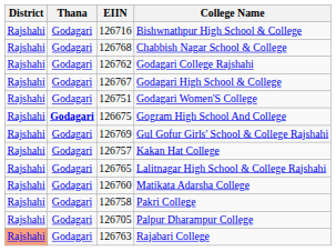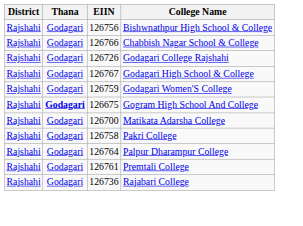 <table class="wikitable">
 <tr>
 <th style="text-align: center;">District</th>
 <th style="text-align: center;">Thana</th>
 <th style="text-align: center;">EIIN</th>
 <th style="text-align: center;">College Name</th>
 </tr>
 <tr>
 <td style="text-align: center;"><a href='#'>Rajshahi</a></td>
 <td style="text-align: center;"><a href='#'>Godagari</a></td>
-<td style="text-align: center;">126716</td>
+<td style="text-align: center;">126756</td>
 <td><a href='#'>Bishwnathpur High School & College</a></td>
 </tr>
 <tr>
 <td style="text-align: center;"><a href='#'>Rajshahi</a></td>
 <td style="text-align: center;"><a href='#'>Godagari</a></td>
-<td style="text-align: center;">126768</td>
+<td style="text-align: center;">126766</td>
 <td><a href='#'>Chabbish Nagar School & College</a></td>
 </tr>
 <tr>
 <td style="text-align: center;"><a href='#'>Rajshahi</a></td>
 <td style="text-align: center;"><a href='#'>Godagari</a></td>
-<td style="text-align: center;">126762</td>
+<td style="text-align: center;">126726</td>
 <td><a href='#'>Godagari College Rajshahi</a></td>
 </tr>
 <tr>
 <td style="text-align: center;"><a href='#'>Rajshahi</a></td>
 <td style="text-align: center;"><a href='#'>Godagari</a></td>
 <td style="text-align: center;">126767</td>
 <td><a href='#'>Godagari High School & College</a></td>
 </tr>
 <tr>
 <td style="text-align: center;"><a href='#'>Rajshahi</a></td>
 <td style="text-align: center;"><a href='#'>Godagari</a></td>
-<td style="text-align: center;">126751</td>
+<td style="text-align: center;">126759</td>
 <td><a href='#'>Godagari Women'S College</a></td>
 </tr>
 <tr>
 <td style="text-align: center;"><a href='#'>Rajshahi</a></td>
 <td style="text-align: center;"><strong><a href='#'>Godagari</a></strong></td>
 <td style="text-align: center;">126675</td>
 <td><a href='#'>Gogram High School And College</a></td>
 </tr>
 <tr>
 <td style="text-align: center;"><a href='#'>Rajshahi</a></td>
 <td style="text-align: center;"><a href='#'>Godagari</a></td>
-<td style="text-align: center;">126769</td>
-<td><a href='#'>Gul Gofur Girls' School & College Rajshahi</a></td>
-</tr>
-<tr>
-<td style="text-align: center;"><a href='#'>Rajshahi</a></td>
-<td style="text-align: center;"><a href='#'>Godagari</a></td>
-<td style="text-align: center;">126757</td>
-<td><a href='#'>Kakan Hat College</a></td>
-</tr>
-<tr>
-<td style="text-align: center;"><a href='#'>Rajshahi</a></td>
-<td style="text-align: center;"><a href='#'>Godagari</a></td>
-<td style="text-align: center;">126765</td>
-<td><a href='#'>Lalitnagar High School & College Rajshahi</a></td>
-</tr>
-<tr>
-<td style="text-align: center;"><a href='#'>Rajshahi</a></td>
-<td style="text-align: center;"><a href='#'>Godagari</a></td>
-<td style="text-align: center;">126760</td>
+<td style="text-align: center;">126700</td>
 <td><a href='#'>Matikata Adarsha College</a></td>
 </tr>
 <tr>
 <td style="text-align: center;"><a href='#'>Rajshahi</a></td>
 <td style="text-align: center;"><a href='#'>Godagari</a></td>
 <td style="text-align: center;">126758</td>
 <td><a href='#'>Pakri College</a></td>
 </tr>
 <tr>
 <td style="text-align: center;"><a href='#'>Rajshahi</a></td>
 <td style="text-align: center;"><a href='#'>Godagari</a></td>
-<td style="text-align: center;">126705</td>
+<td style="text-align: center;">126764</td>
 <td><a href='#'>Palpur Dharampur College</a></td>
 </tr>
 <tr>
-<td style="background: lightsalmon; text-align: center;"><a href='#'>Rajshahi</a></td>
+<td style="text-align: center;"><a href='#'>Rajshahi</a></td>
 <td style="text-align: center;"><a href='#'>Godagari</a></td>
-<td style="text-align: center;">126763</td>
+<td style="text-align: center;">126761</td>
+<td><a href='#'>Premtali College</a></td>
+</tr>
+<tr>
+<td style="text-align: center;"><a href='#'>Rajshahi</a></td>
+<td style="text-align: center;"><a href='#'>Godagari</a></td>
+<td style="text-align: center;">126736</td>
 <td><a href='#'>Rajabari College</a></td>
 </tr>
 </table>
